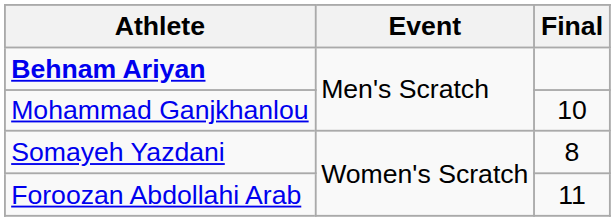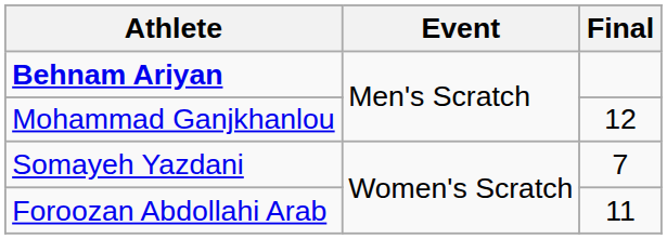 <table class="wikitable" style="font-size:90%;">
 <tr>
 <th>Athlete</th>
 <th>Event</th>
 <th>Final</th>
 </tr>
 <tr align=center>
 <td align=left><strong><a href='#'>Behnam Ariyan</a></strong></td>
 <td align=left rowspan=2>Men's Scratch</td>
 <td></td>
 </tr>
 <tr align=center>
 <td align=left><a href='#'>Mohammad Ganjkhanlou</a></td>
-<td>10</td>
+<td>12</td>
 </tr>
 <tr align=center>
 <td align=left><a href='#'>Somayeh Yazdani</a></td>
 <td align=left rowspan=2>Women's Scratch</td>
-<td>8</td>
+<td>7</td>
 </tr>
 <tr align=center>
 <td align=left><a href='#'>Foroozan Abdollahi Arab</a></td>
 <td>11</td>
 </tr>
 </table>
